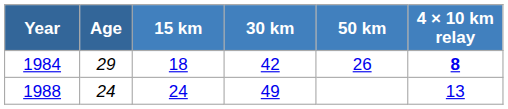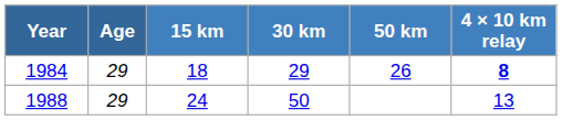 <table class="wikitable" style="font-size:95%; text-align:center; border:grey solid 1px; border-collapse:collapse; background:#ffffff;">
 <tr>
 <th style="background-color:#369; color:white; width:60px;"> Year </th>
 <th style="background-color:#369; color:white; width:40px;"> Age </th>
 <th style="background-color:#4180be; color:white; width:75px;"> 15 km </th>
 <th style="background-color:#4180be; color:white; width:75px;"> 30 km </th>
 <th style="background-color:#4180be; color:white; width:75px;"> 50 km </th>
 <th style="background-color:#4180be; color:white; width:75px;"> 4 × 10 km <br> relay </th>
 </tr>
 <tr>
 <td><a href='#'>1984</a></td>
 <td><em>29</em></td>
 <td><a href='#'>18</a></td>
-<td><a href='#'>42</a></td>
+<td><a href='#'>29</a></td>
 <td><a href='#'>26</a></td>
 <td><strong><a href='#'>8</a></strong></td>
 </tr>
 <tr>
 <td><a href='#'>1988</a></td>
-<td><em>24</em></td>
+<td><em>29</em></td>
 <td><a href='#'>24</a></td>
-<td><a href='#'>49</a></td>
+<td><a href='#'>50</a></td>
 <td><a href='#'></a></td>
 <td><a href='#'>13</a></td>
 </tr>
 </table>
